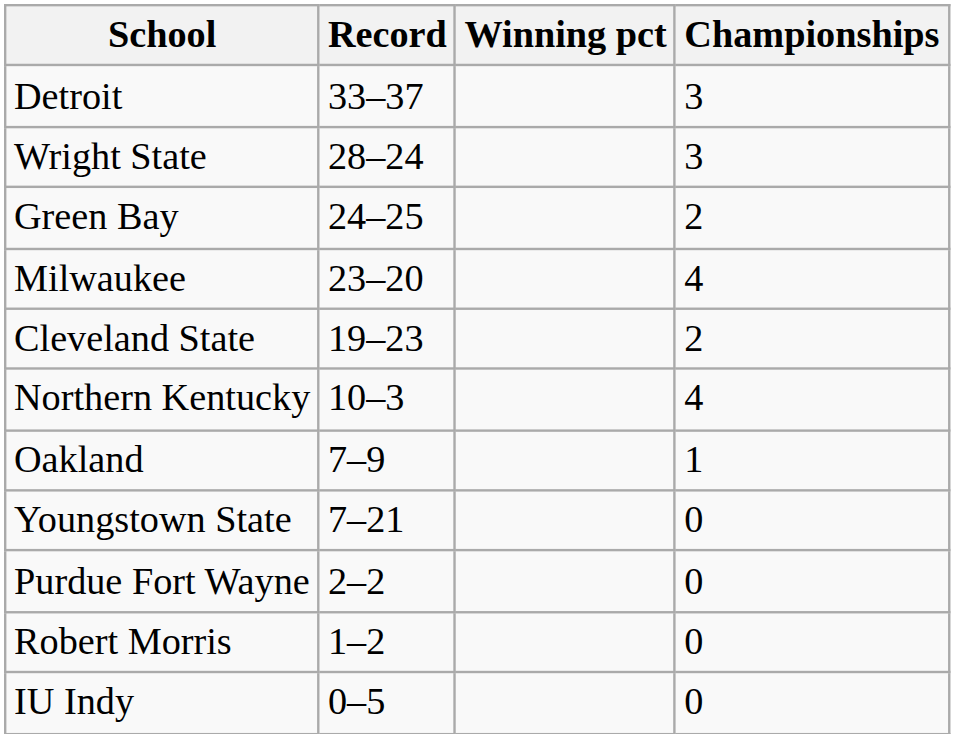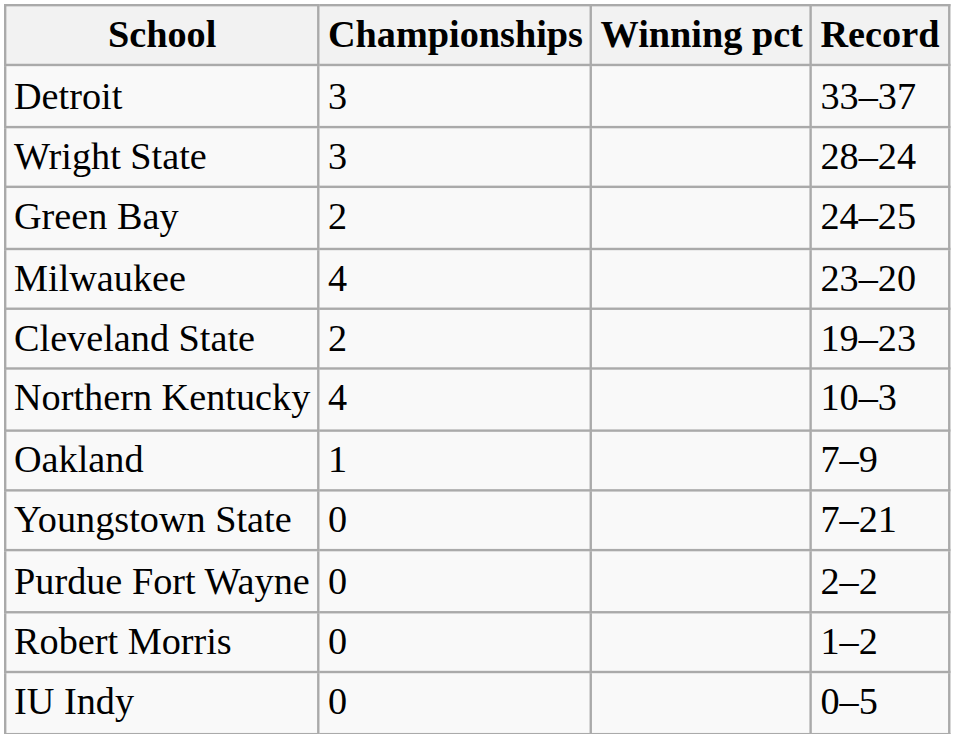 <table class="wikitable sortable">
 <tr>
 <th>School</th>
+<th>Championships</th>
+<th>Winning pct</th>
 <th>Record</th>
-<th>Winning pct</th>
-<th>Championships</th>
 </tr>
 <tr>
 <td>Detroit</td>
+<td>3</td>
+<td></td>
 <td>33–37</td>
-<td></td>
-<td>3</td>
 </tr>
 <tr>
 <td>Wright State</td>
+<td>3</td>
+<td></td>
 <td>28–24</td>
-<td></td>
-<td>3</td>
 </tr>
 <tr>
 <td>Green Bay</td>
+<td>2</td>
+<td></td>
 <td>24–25</td>
-<td></td>
-<td>2</td>
 </tr>
 <tr>
 <td>Milwaukee</td>
+<td>4</td>
+<td></td>
 <td>23–20</td>
-<td></td>
-<td>4</td>
 </tr>
 <tr>
 <td>Cleveland State</td>
+<td>2</td>
+<td></td>
 <td>19–23</td>
-<td></td>
-<td>2</td>
 </tr>
 <tr>
 <td>Northern Kentucky</td>
+<td>4</td>
+<td></td>
 <td>10–3</td>
-<td></td>
-<td>4</td>
 </tr>
 <tr>
 <td>Oakland</td>
+<td>1</td>
+<td></td>
 <td>7–9</td>
-<td></td>
-<td>1</td>
 </tr>
 <tr>
 <td>Youngstown State</td>
+<td>0</td>
+<td></td>
 <td>7–21</td>
-<td></td>
-<td>0</td>
 </tr>
 <tr>
 <td>Purdue Fort Wayne</td>
+<td>0</td>
+<td></td>
 <td>2–2</td>
-<td></td>
-<td>0</td>
 </tr>
 <tr>
 <td>Robert Morris</td>
+<td>0</td>
+<td></td>
 <td>1–2</td>
-<td></td>
-<td>0</td>
 </tr>
 <tr>
 <td>IU Indy</td>
+<td>0</td>
+<td></td>
 <td>0–5</td>
-<td></td>
-<td>0</td>
 </tr>
 </table>
